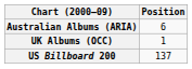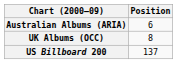 <table class="wikitable plainrowheaders sortable">
 <tr>
 <th>Chart (2000–09)</th>
 <th>Position</th>
 </tr>
 <tr>
 <th scope="row">Australian Albums (ARIA)</th>
 <td style="text-align:center;">6</td>
 </tr>
 <tr>
 <th scope="row">UK Albums (OCC)</th>
-<td style="text-align:center;">1</td>
+<td style="text-align:center;">8</td>
 </tr>
 <tr>
 <th scope="row">US <em>Billboard</em> 200</th>
 <td align="center">137</td>
 </tr>
 </table>
